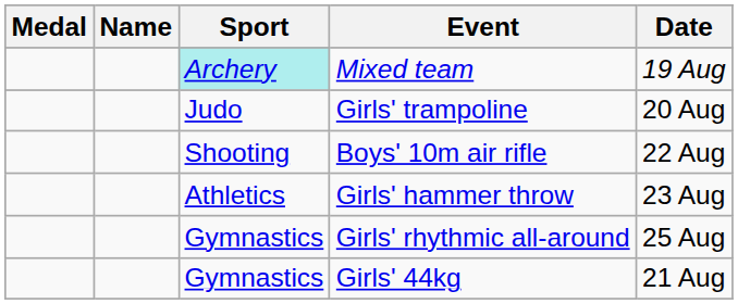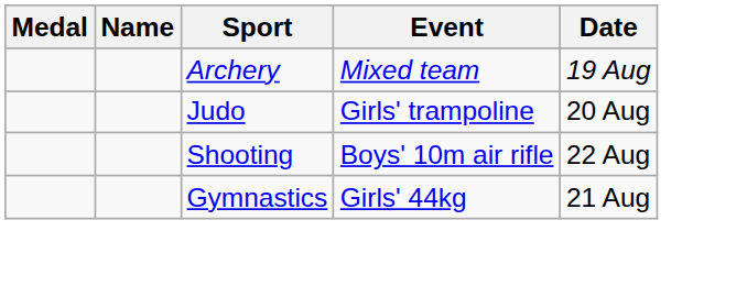 <table class="wikitable sortable" style="font-size:90%">
 <tr>
 <th>Medal</th>
 <th>Name</th>
 <th>Sport</th>
 <th>Event</th>
 <th>Date</th>
 </tr>
 <tr>
 <td><em></em></td>
 <td><em></em></td>
-<td style="background: paleturquoise;"><em><a href='#'>Archery</a></em></td>
+<td><em><a href='#'>Archery</a></em></td>
 <td><em><a href='#'>Mixed team</a></em></td>
 <td><em>19 Aug</em></td>
 </tr>
 <tr>
 <td></td>
 <td></td>
 <td><a href='#'>Judo</a></td>
 <td><a href='#'>Girls' trampoline</a></td>
 <td>20 Aug</td>
 </tr>
 <tr>
 <td></td>
 <td></td>
 <td><a href='#'>Shooting</a></td>
 <td><a href='#'>Boys' 10m air rifle</a></td>
 <td>22 Aug</td>
 </tr>
 <tr>
 <td></td>
 <td></td>
-<td><a href='#'>Athletics</a></td>
-<td><a href='#'>Girls' hammer throw</a></td>
-<td>23 Aug</td>
-</tr>
-<tr>
-<td></td>
-<td></td>
-<td><a href='#'>Gymnastics</a></td>
-<td><a href='#'>Girls' rhythmic all-around</a></td>
-<td>25 Aug</td>
-</tr>
-<tr>
-<td></td>
-<td></td>
 <td><a href='#'>Gymnastics</a></td>
 <td><a href='#'>Girls' 44kg</a></td>
 <td>21 Aug</td>
 </tr>
 </table>
